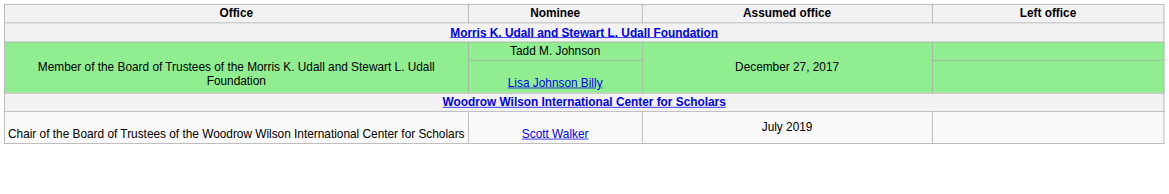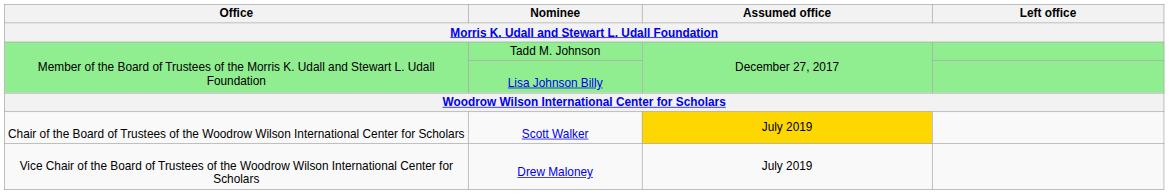 <table class="wikitable sortable" style="text-align:center">
 <tr>
 <th style="width:40%;">Office</th>
 <th style="width:15%;">Nominee</th>
 <th style="width:25%;" data-sort- type="date">Assumed office</th>
 <th style="width:20%;" data-sort- type="date">Left office</th>
 </tr>
 <tr>
 <th colspan="4"><a href='#'>Morris K. Udall and Stewart L. Udall Foundation</a></th>
 </tr>
 <tr style="background:lightgreen;">
 <td rowspan="2"><br>Member of the Board of Trustees of the Morris K. Udall and Stewart L. Udall Foundation</td>
 <td>Tadd M. Johnson</td>
 <td rowspan="2">December 27, 2017<br></td>
 <td></td>
 </tr>
 <tr style="background:lightgreen;">
 <td><br><a href='#'>Lisa Johnson Billy</a></td>
 <td></td>
 </tr>
 <tr>
 <th colspan="4"><a href='#'>Woodrow Wilson International Center for Scholars</a></th>
 </tr>
 <tr>
 <td><br>Chair of the Board of Trustees of the Woodrow Wilson International Center for Scholars</td>
 <td><br><a href='#'>Scott Walker</a></td>
-<td>July 2019</td>
+<td style="background: gold;">July 2019</td>
+<td></td>
+</tr>
+<tr>
+<td><br>Vice Chair of the Board of Trustees of the Woodrow Wilson International Center for Scholars</td>
+<td><br><a href='#'>Drew Maloney</a></td>
+<td>July 2019<br></td>
 <td></td>
 </tr>
 </table>
